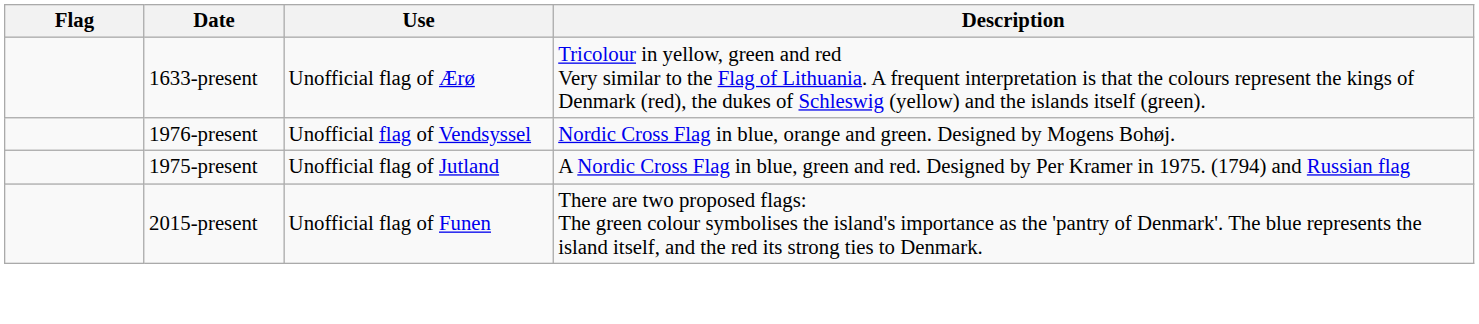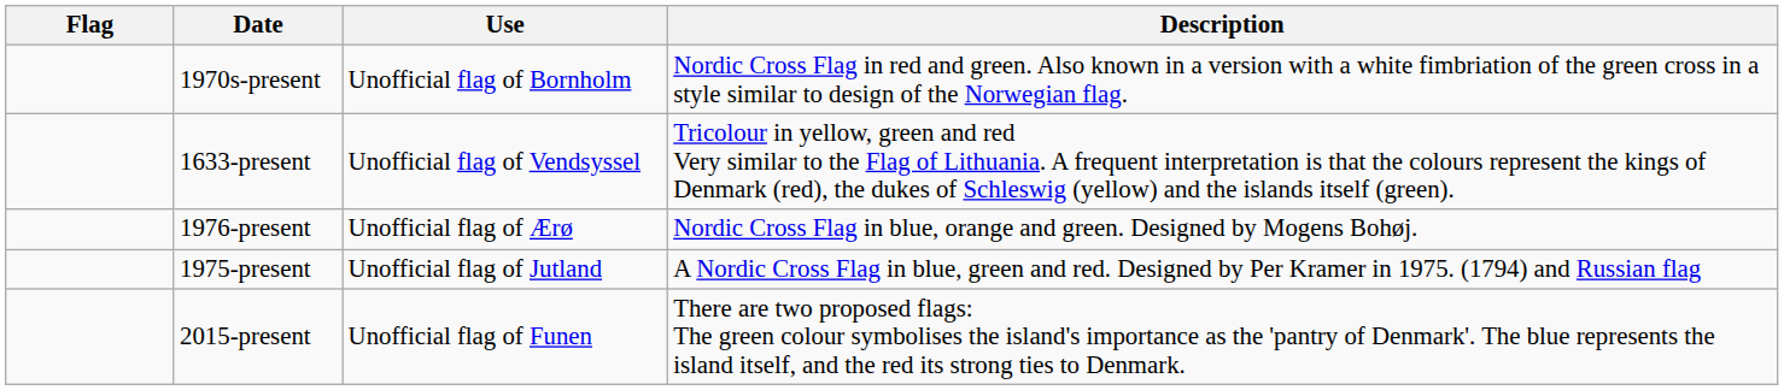 <table class="wikitable">
 <tr>
 <th style="width:100px;">Flag</th>
 <th style="width:100px;">Date</th>
 <th style="width:200px;">Use</th>
 <th style="width:700px;">Description</th>
 </tr>
 <tr>
+<td> </td>
+<td>1970s-present</td>
+<td>Unofficial <a href='#'>flag</a> of <a href='#'>Bornholm</a></td>
+<td><a href='#'>Nordic Cross Flag</a> in red and green. Also known in a version with a white fimbriation of the green cross in a style similar to design of the <a href='#'>Norwegian flag</a>.</td>
+</tr>
+<tr>
 <td></td>
 <td>1633-present</td>
-<td>Unofficial flag of <a href='#'>Ærø</a></td>
+<td>Unofficial <a href='#'>flag</a> of <a href='#'>Vendsyssel</a></td>
 <td><a href='#'>Tricolour</a> in yellow, green and red<br>Very similar to the <a href='#'>Flag of Lithuania</a>. A frequent interpretation is that the colours represent the kings of Denmark (red), the dukes of <a href='#'>Schleswig</a> (yellow) and the islands itself (green).</td>
 </tr>
 <tr>
 <td></td>
 <td>1976-present</td>
-<td>Unofficial <a href='#'>flag</a> of <a href='#'>Vendsyssel</a></td>
+<td>Unofficial flag of <a href='#'>Ærø</a></td>
 <td><a href='#'>Nordic Cross Flag</a> in blue, orange and green. Designed by Mogens Bohøj.</td>
 </tr>
 <tr>
 <td></td>
 <td>1975-present</td>
 <td>Unofficial flag of <a href='#'>Jutland</a></td>
 <td>A <a href='#'>Nordic Cross Flag</a> in blue, green and red. Designed by Per Kramer in 1975. (1794) and <a href='#'>Russian flag</a></td>
 </tr>
 <tr>
 <td></td>
 <td>2015-present</td>
 <td>Unofficial flag of <a href='#'>Funen</a></td>
 <td>There are two proposed flags:<br>The green colour symbolises the island's importance as the 'pantry of Denmark'. The blue represents the island itself, and the red its strong ties to Denmark.</td>
 </tr>
 </table>
